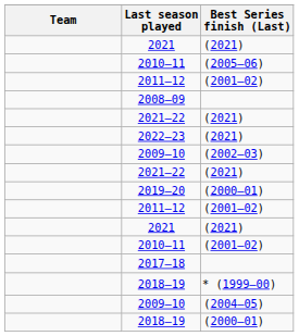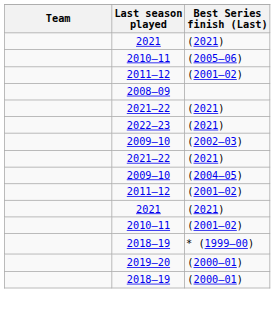 <table class="wikitable sortable" style="margin-bottom:0;">
 <tr>
 </tr>
 <tr>
 <th style="width:10em;">Team</th>
 <th>Last season <br> played</th>
 <th>Best Series <br> finish (Last)</th>
 </tr>
 <tr>
 <td></td>
 <td align=center><a href='#'>2021</a></td>
 <td> (<a href='#'>2021</a>)</td>
 </tr>
 <tr>
 <td></td>
 <td align=center><a href='#'>2010–11</a></td>
 <td> (<a href='#'>2005–06</a>)</td>
 </tr>
 <tr>
 <td></td>
 <td align=center><a href='#'>2011–12</a></td>
 <td> (<a href='#'>2001–02</a>)</td>
 </tr>
 <tr>
 <td></td>
 <td align=center><a href='#'>2008–09</a></td>
 <td style="padding:5px 1px;"></td>
 </tr>
 <tr>
 <td></td>
 <td align=center><a href='#'>2021–22</a></td>
 <td> (<a href='#'>2021</a>)</td>
 </tr>
 <tr>
 <td></td>
 <td align=center><a href='#'>2022–23</a></td>
 <td> (<a href='#'>2021</a>)</td>
 </tr>
 <tr>
 <td></td>
 <td align=center><a href='#'>2009–10</a></td>
 <td> (<a href='#'>2002–03</a>)</td>
 </tr>
 <tr>
 <td></td>
 <td align=center><a href='#'>2021–22</a></td>
 <td> (<a href='#'>2021</a>)</td>
 </tr>
 <tr>
 <td></td>
-<td align=center><a href='#'>2019–20</a></td>
-<td> (<a href='#'>2000–01</a>)</td>
+<td align=center><a href='#'>2009–10</a></td>
+<td> (<a href='#'>2004–05</a>)</td>
 </tr>
 <tr>
 <td></td>
 <td align=center><a href='#'>2011–12</a></td>
 <td> (<a href='#'>2001–02</a>)</td>
 </tr>
 <tr>
 <td></td>
 <td align=center><a href='#'>2021</a></td>
 <td> (<a href='#'>2021</a>)</td>
 </tr>
 <tr>
 <td></td>
 <td align=center><a href='#'>2010–11</a></td>
 <td> (<a href='#'>2001–02</a>)</td>
 </tr>
 <tr>
-<td style="padding-right:2px;"></td>
-<td align=center><a href='#'>2017–18</a></td>
-<td style="padding:5px 1px;"></td>
-</tr>
-<tr>
 <td></td>
 <td align=center><a href='#'>2018–19</a></td>
 <td style="padding:5px 1px;">* (<a href='#'>1999–00</a>)</td>
 </tr>
 <tr>
 <td></td>
-<td align=center><a href='#'>2009–10</a></td>
-<td> (<a href='#'>2004–05</a>)</td>
+<td align=center><a href='#'>2019–20</a></td>
+<td> (<a href='#'>2000–01</a>)</td>
 </tr>
 <tr>
 <td></td>
 <td align=center><a href='#'>2018–19</a></td>
 <td> (<a href='#'>2000–01</a>)</td>
 </tr>
 </table>
